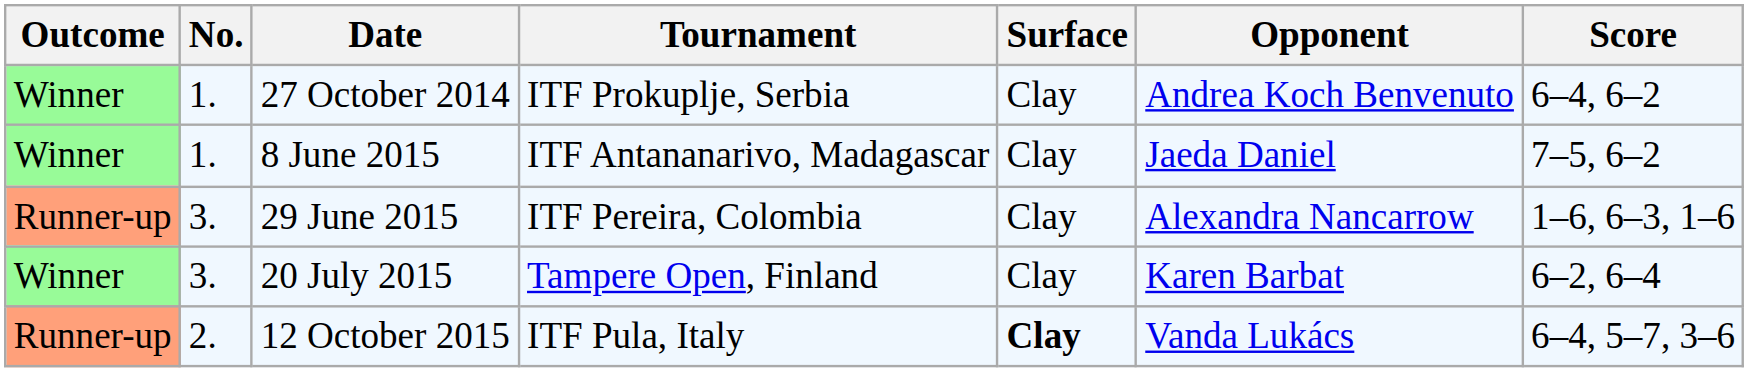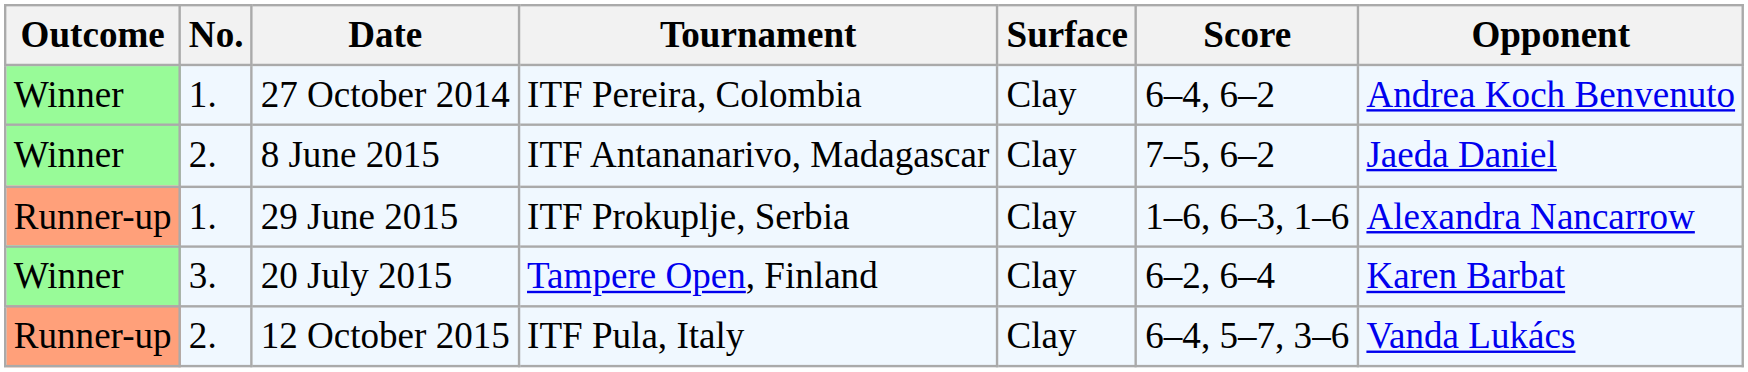 <table class="sortable wikitable" style=font-size:97%>
 <tr>
 <th>Outcome</th>
 <th>No.</th>
 <th>Date</th>
 <th>Tournament</th>
 <th>Surface</th>
+<th class="unsortable">Score</th>
 <th>Opponent</th>
-<th class="unsortable">Score</th>
 </tr>
 <tr style="background:#f0f8ff;">
 <td style="background:#98fb98;">Winner</td>
 <td>1.</td>
 <td>27 October 2014</td>
-<td>ITF Prokuplje, Serbia</td>
+<td>ITF Pereira, Colombia</td>
 <td>Clay</td>
+<td>6–4, 6–2</td>
 <td> <a href='#'>Andrea Koch Benvenuto</a></td>
-<td>6–4, 6–2</td>
 </tr>
 <tr style="background:#f0f8ff;">
 <td style="background:#98fb98;">Winner</td>
-<td>1.</td>
+<td>2.</td>
 <td>8 June 2015</td>
 <td>ITF Antananarivo, Madagascar</td>
 <td>Clay</td>
+<td>7–5, 6–2</td>
 <td> <a href='#'>Jaeda Daniel</a></td>
-<td>7–5, 6–2</td>
 </tr>
 <tr style="background:#f0f8ff;">
 <td style="background:#ffa07a;">Runner-up</td>
-<td>3.</td>
+<td>1.</td>
 <td>29 June 2015</td>
-<td>ITF Pereira, Colombia</td>
+<td>ITF Prokuplje, Serbia</td>
 <td>Clay</td>
+<td>1–6, 6–3, 1–6</td>
 <td> <a href='#'>Alexandra Nancarrow</a></td>
-<td>1–6, 6–3, 1–6</td>
 </tr>
 <tr style="background:#f0f8ff;">
 <td style="background:#98fb98;">Winner</td>
 <td>3.</td>
 <td>20 July 2015</td>
 <td><a href='#'>Tampere Open</a>, Finland</td>
 <td>Clay</td>
+<td>6–2, 6–4</td>
 <td> <a href='#'>Karen Barbat</a></td>
-<td>6–2, 6–4</td>
 </tr>
 <tr style="background:#f0f8ff;">
 <td style="background:#ffa07a;">Runner-up</td>
 <td>2.</td>
 <td>12 October 2015</td>
 <td>ITF Pula, Italy</td>
-<td><strong>Clay</strong></td>
+<td>Clay</td>
+<td>6–4, 5–7, 3–6</td>
 <td> <a href='#'>Vanda Lukács</a></td>
-<td>6–4, 5–7, 3–6</td>
 </tr>
 </table>
